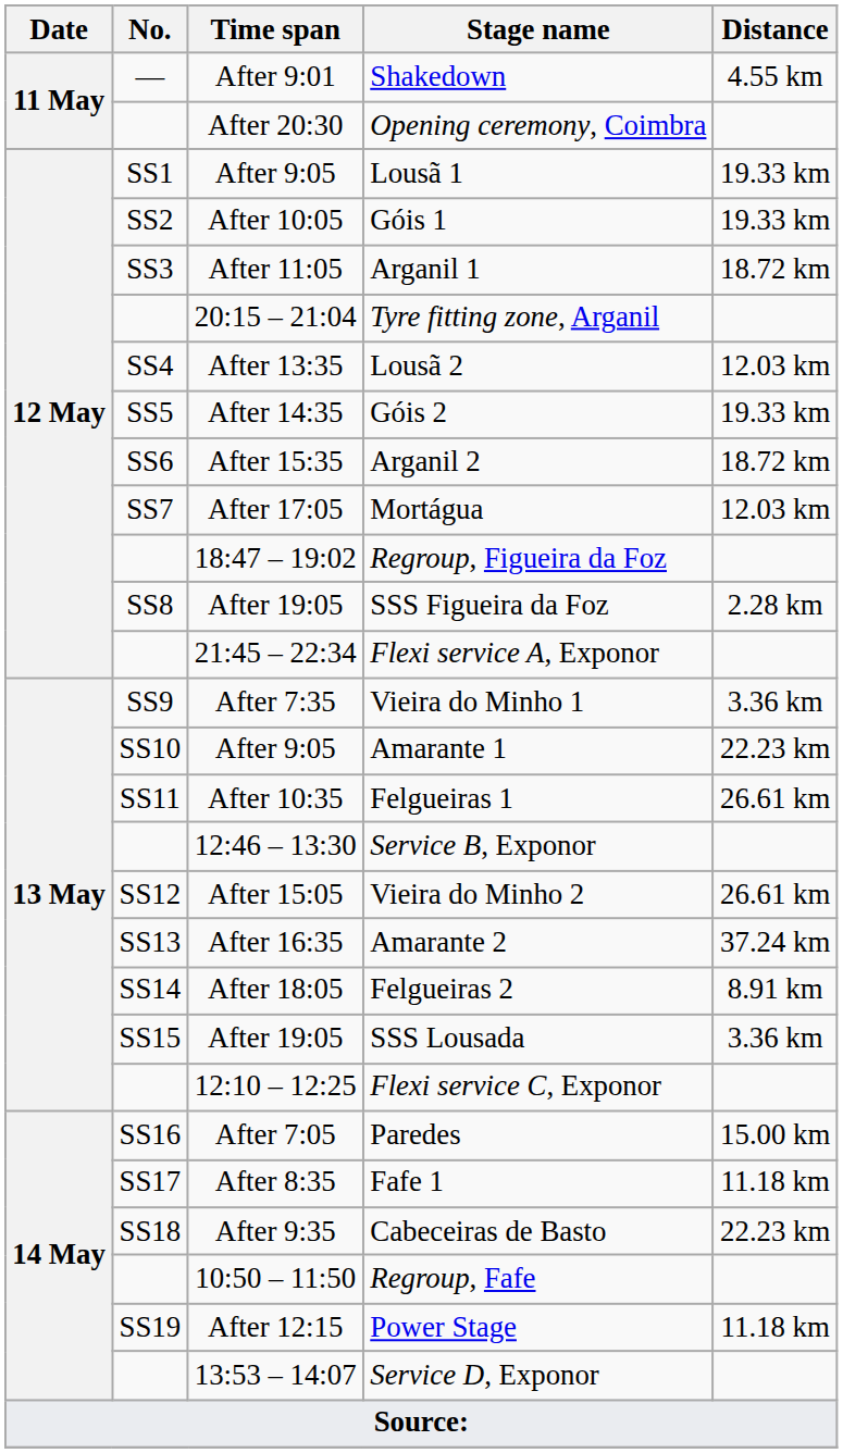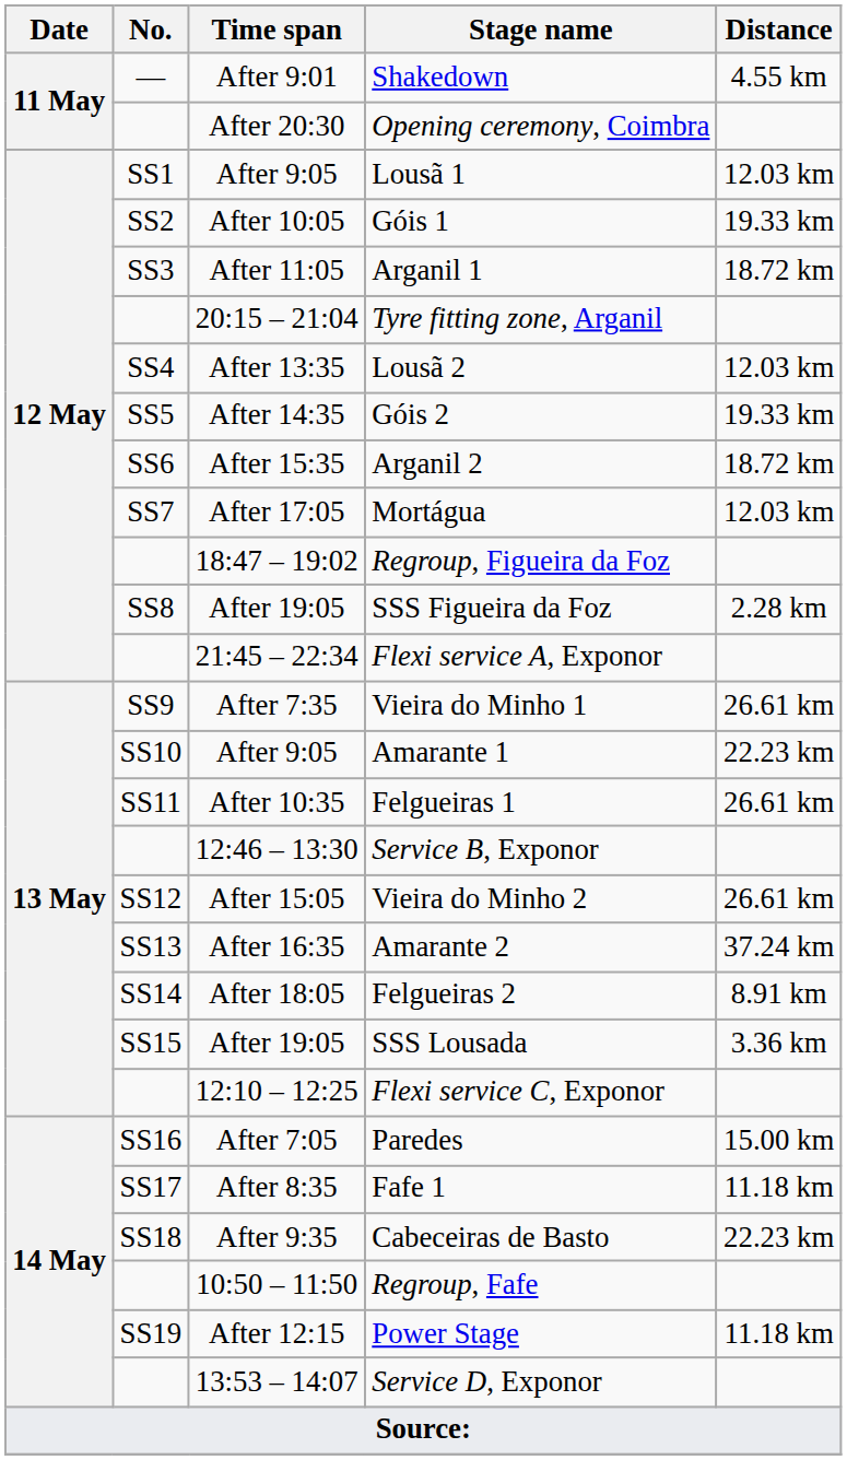 <table class="wikitable" style="font-size: 85%;">
 <tr>
 <th>Date</th>
 <th>No.</th>
 <th>Time span</th>
 <th>Stage name</th>
 <th>Distance</th>
 </tr>
 <tr>
 <th rowspan="2">11 May</th>
 <td align="center">—</td>
 <td align="center">After 9:01</td>
 <td><a href='#'>Shakedown</a></td>
 <td align="center">4.55 km</td>
 </tr>
 <tr>
 <td align="center"></td>
 <td align="center">After 20:30</td>
 <td><em>Opening ceremony</em>, <a href='#'>Coimbra</a></td>
 <td></td>
 </tr>
 <tr>
 <th rowspan="11">12 May</th>
 <td align="center">SS1</td>
 <td align="center">After 9:05</td>
 <td>Lousã 1</td>
-<td align="center">19.33 km</td>
+<td align="center">12.03 km</td>
 </tr>
 <tr>
 <td align="center">SS2</td>
 <td align="center">After 10:05</td>
 <td>Góis 1</td>
 <td align="center">19.33 km</td>
 </tr>
 <tr>
 <td align="center">SS3</td>
 <td align="center">After 11:05</td>
 <td>Arganil 1</td>
 <td align="center">18.72 km</td>
 </tr>
 <tr>
 <td align="center"></td>
 <td align="center">20:15 – 21:04</td>
 <td><em>Tyre fitting zone</em>, <a href='#'>Arganil</a></td>
 <td></td>
 </tr>
 <tr>
 <td align="center">SS4</td>
 <td align="center">After 13:35</td>
 <td>Lousã 2</td>
 <td align="center">12.03 km</td>
 </tr>
 <tr>
 <td align="center">SS5</td>
 <td align="center">After 14:35</td>
 <td>Góis 2</td>
 <td align="center">19.33 km</td>
 </tr>
 <tr>
 <td align="center">SS6</td>
 <td align="center">After 15:35</td>
 <td>Arganil 2</td>
 <td align="center">18.72 km</td>
 </tr>
 <tr>
 <td align="center">SS7</td>
 <td align="center">After 17:05</td>
 <td>Mortágua</td>
 <td align="center">12.03 km</td>
 </tr>
 <tr>
 <td align="center"></td>
 <td align="center">18:47 – 19:02</td>
 <td><em>Regroup</em>, <a href='#'>Figueira da Foz</a></td>
 <td></td>
 </tr>
 <tr>
 <td align="center">SS8</td>
 <td align="center">After 19:05</td>
 <td>SSS Figueira da Foz</td>
 <td align="center">2.28 km</td>
 </tr>
 <tr>
 <td align="center"></td>
 <td align="center">21:45 – 22:34</td>
 <td><em>Flexi service A</em>, Exponor</td>
 <td></td>
 </tr>
 <tr>
 <th rowspan="9">13 May</th>
 <td align="center">SS9</td>
 <td align="center">After 7:35</td>
 <td>Vieira do Minho 1</td>
-<td align="center">3.36 km</td>
+<td align="center">26.61 km</td>
 </tr>
 <tr>
 <td align="center">SS10</td>
 <td align="center">After 9:05</td>
 <td>Amarante 1</td>
 <td align="center">22.23 km</td>
 </tr>
 <tr>
 <td align="center">SS11</td>
 <td align="center">After 10:35</td>
 <td>Felgueiras 1</td>
 <td align="center">26.61 km</td>
 </tr>
 <tr>
 <td align="center"></td>
 <td align="center">12:46 – 13:30</td>
 <td><em>Service B</em>, Exponor</td>
 <td></td>
 </tr>
 <tr>
 <td align="center">SS12</td>
 <td align="center">After 15:05</td>
 <td>Vieira do Minho 2</td>
 <td align="center">26.61 km</td>
 </tr>
 <tr>
 <td align="center">SS13</td>
 <td align="center">After 16:35</td>
 <td>Amarante 2</td>
 <td align="center">37.24 km</td>
 </tr>
 <tr>
 <td align="center">SS14</td>
 <td align="center">After 18:05</td>
 <td>Felgueiras 2</td>
 <td align="center">8.91 km</td>
 </tr>
 <tr>
 <td align="center">SS15</td>
 <td align="center">After 19:05</td>
 <td>SSS Lousada</td>
 <td align="center">3.36 km</td>
 </tr>
 <tr>
 <td align="center"></td>
 <td align="center">12:10 – 12:25</td>
 <td><em>Flexi service C</em>, Exponor</td>
 <td></td>
 </tr>
 <tr>
 <th rowspan="6">14 May</th>
 <td align="center">SS16</td>
 <td align="center">After 7:05</td>
 <td>Paredes</td>
 <td align="center">15.00 km</td>
 </tr>
 <tr>
 <td align="center">SS17</td>
 <td align="center">After 8:35</td>
 <td>Fafe 1</td>
 <td align="center">11.18 km</td>
 </tr>
 <tr>
 <td align="center">SS18</td>
 <td align="center">After 9:35</td>
 <td>Cabeceiras de Basto</td>
 <td align="center">22.23 km</td>
 </tr>
 <tr>
 <td align="center"></td>
 <td align="center">10:50 – 11:50</td>
 <td><em>Regroup</em>, <a href='#'>Fafe</a></td>
 <td></td>
 </tr>
 <tr>
 <td align="center">SS19</td>
 <td align="center">After 12:15</td>
 <td><a href='#'>Power Stage</a></td>
 <td align="center">11.18 km</td>
 </tr>
 <tr>
 <td align="center"></td>
 <td align="center">13:53 – 14:07</td>
 <td><em>Service D</em>, Exponor</td>
 <td></td>
 </tr>
 <tr>
 <td colspan="5" style="background-color:#EAECF0;text-align:center"><strong>Source:</strong></td>
 </tr>
 <tr>
 </tr>
 </table>
